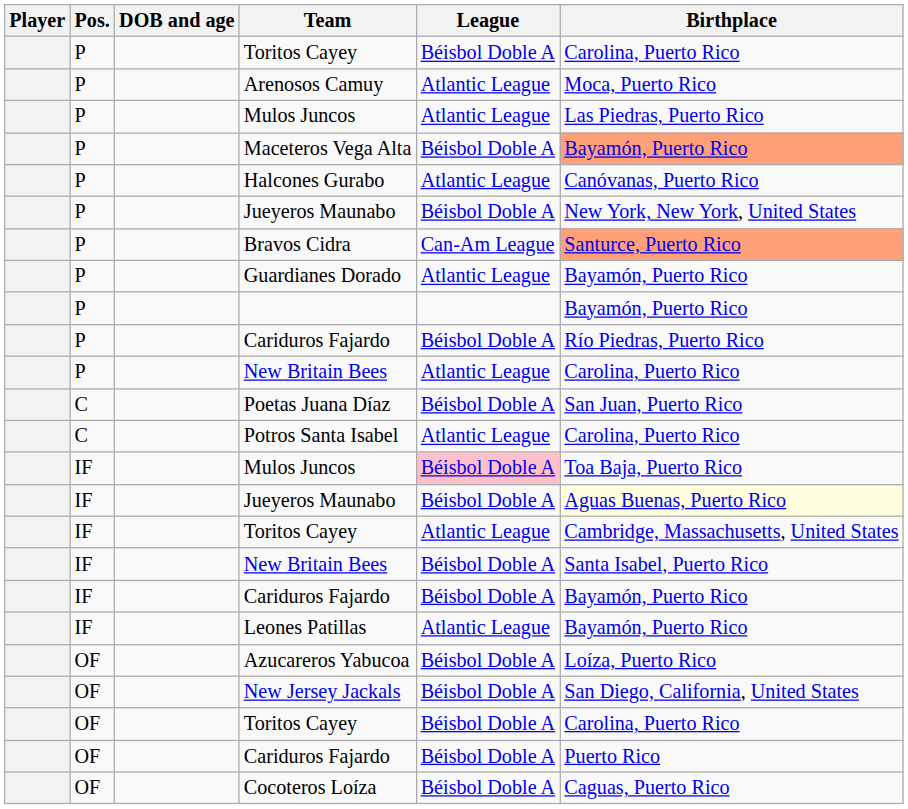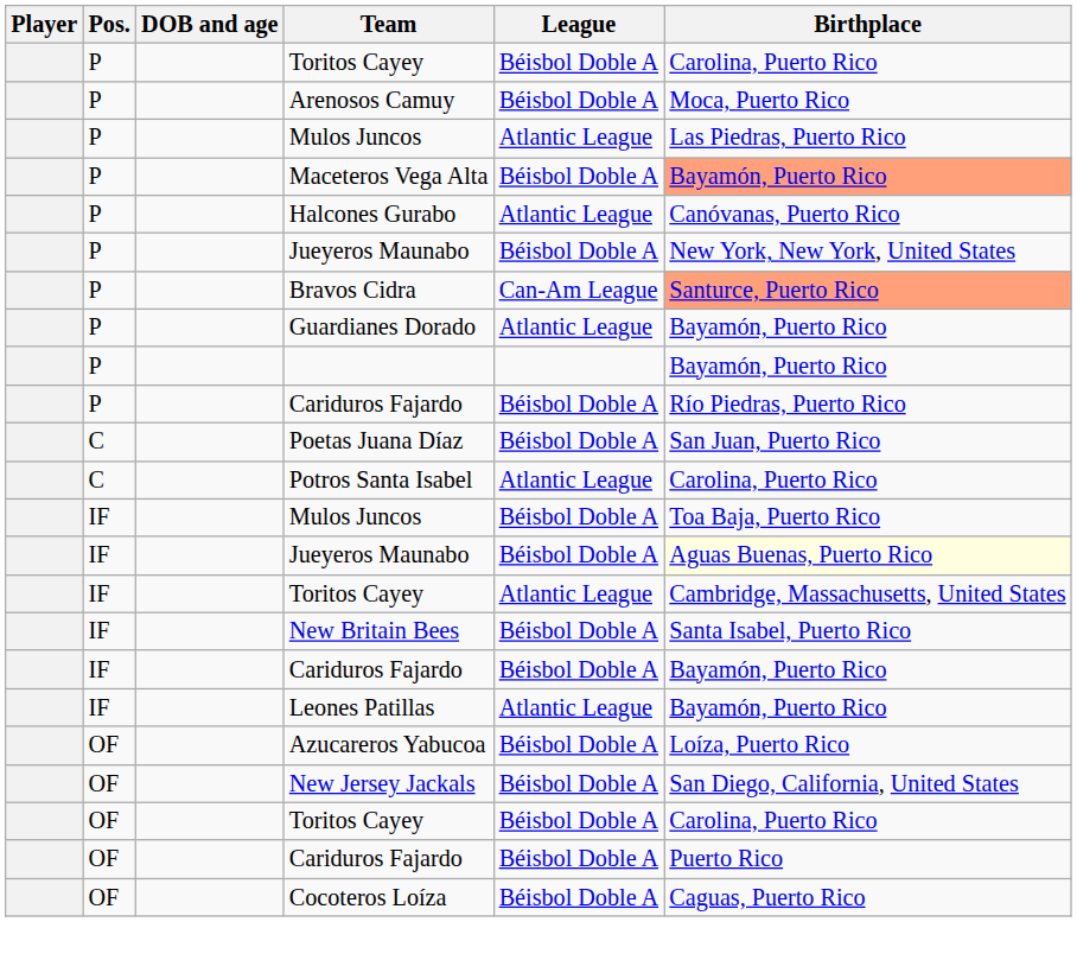 <table class="wikitable sortable plainrowheaders">
 <tr>
 <th scope="col">Player</th>
 <th scope="col">Pos.</th>
 <th scope="col">DOB and age</th>
 <th scope="col">Team</th>
 <th scope="col">League</th>
 <th scope="col">Birthplace</th>
 </tr>
 <tr>
 <th scope="row"></th>
 <td>P</td>
 <td></td>
 <td> Toritos Cayey</td>
 <td><a href='#'>Béisbol Doble A</a></td>
 <td><a href='#'>Carolina, Puerto Rico</a></td>
 </tr>
 <tr>
 <th scope="row"></th>
 <td>P</td>
 <td></td>
 <td> Arenosos Camuy</td>
-<td><a href='#'>Atlantic League</a></td>
+<td><a href='#'>Béisbol Doble A</a></td>
 <td><a href='#'>Moca, Puerto Rico</a></td>
 </tr>
 <tr>
 <th scope="row"></th>
 <td>P</td>
 <td></td>
 <td> Mulos Juncos</td>
 <td><a href='#'>Atlantic League</a></td>
 <td><a href='#'>Las Piedras, Puerto Rico</a></td>
 </tr>
 <tr>
 <th scope="row"></th>
 <td>P</td>
 <td></td>
 <td> Maceteros Vega Alta</td>
 <td><a href='#'>Béisbol Doble A</a></td>
 <td style="background: lightsalmon;"><a href='#'>Bayamón, Puerto Rico</a></td>
 </tr>
 <tr>
 <th scope="row"></th>
 <td>P</td>
 <td></td>
 <td> Halcones Gurabo</td>
 <td><a href='#'>Atlantic League</a></td>
 <td><a href='#'>Canóvanas, Puerto Rico</a></td>
 </tr>
 <tr>
 <th scope="row"></th>
 <td>P</td>
 <td></td>
 <td> Jueyeros Maunabo</td>
 <td><a href='#'>Béisbol Doble A</a></td>
 <td><a href='#'>New York, New York</a>, <a href='#'>United States</a></td>
 </tr>
 <tr>
 <th scope="row"></th>
 <td>P</td>
 <td></td>
 <td> Bravos Cidra</td>
 <td><a href='#'>Can-Am League</a></td>
 <td style="background: lightsalmon;"><a href='#'>Santurce, Puerto Rico</a></td>
 </tr>
 <tr>
 <th scope="row"></th>
 <td>P</td>
 <td></td>
 <td> Guardianes Dorado</td>
 <td><a href='#'>Atlantic League</a></td>
 <td><a href='#'>Bayamón, Puerto Rico</a></td>
 </tr>
 <tr>
 <th scope="row"></th>
 <td>P</td>
 <td></td>
 <td></td>
 <td></td>
 <td><a href='#'>Bayamón, Puerto Rico</a></td>
 </tr>
 <tr>
 <th scope="row"></th>
 <td>P</td>
 <td></td>
 <td> Cariduros Fajardo</td>
 <td><a href='#'>Béisbol Doble A</a></td>
 <td><a href='#'>Río Piedras, Puerto Rico</a></td>
 </tr>
 <tr>
 <th scope="row"></th>
-<td>P</td>
-<td></td>
-<td> <a href='#'>New Britain Bees</a></td>
-<td><a href='#'>Atlantic League</a></td>
-<td><a href='#'>Carolina, Puerto Rico</a></td>
-</tr>
-<tr>
-<th scope="row"></th>
 <td>C</td>
 <td></td>
 <td> Poetas Juana Díaz</td>
 <td><a href='#'>Béisbol Doble A</a></td>
 <td><a href='#'>San Juan, Puerto Rico</a></td>
 </tr>
 <tr>
 <th scope="row"></th>
 <td>C</td>
 <td></td>
 <td> Potros Santa Isabel</td>
 <td><a href='#'>Atlantic League</a></td>
 <td><a href='#'>Carolina, Puerto Rico</a></td>
 </tr>
 <tr>
 <th scope="row"></th>
 <td>IF</td>
 <td></td>
 <td> Mulos Juncos</td>
-<td style="background: pink;"><a href='#'>Béisbol Doble A</a></td>
+<td><a href='#'>Béisbol Doble A</a></td>
 <td><a href='#'>Toa Baja, Puerto Rico</a></td>
 </tr>
 <tr>
 <th scope="row"></th>
 <td>IF</td>
 <td></td>
 <td> Jueyeros Maunabo</td>
 <td><a href='#'>Béisbol Doble A</a></td>
 <td style="background: lightyellow;"><a href='#'>Aguas Buenas, Puerto Rico</a></td>
 </tr>
 <tr>
 <th scope="row"></th>
 <td>IF</td>
 <td></td>
 <td> Toritos Cayey</td>
 <td><a href='#'>Atlantic League</a></td>
 <td><a href='#'>Cambridge, Massachusetts</a>, <a href='#'>United States</a></td>
 </tr>
 <tr>
 <th scope="row"></th>
 <td>IF</td>
 <td></td>
 <td> <a href='#'>New Britain Bees</a></td>
 <td><a href='#'>Béisbol Doble A</a></td>
 <td><a href='#'>Santa Isabel, Puerto Rico</a></td>
 </tr>
 <tr>
 <th scope="row"></th>
 <td>IF</td>
 <td></td>
 <td> Cariduros Fajardo</td>
 <td><a href='#'>Béisbol Doble A</a></td>
 <td><a href='#'>Bayamón, Puerto Rico</a></td>
 </tr>
 <tr>
 <th scope="row"></th>
 <td>IF</td>
 <td></td>
 <td> Leones Patillas</td>
 <td><a href='#'>Atlantic League</a></td>
 <td><a href='#'>Bayamón, Puerto Rico</a></td>
 </tr>
 <tr>
 <th scope="row"></th>
 <td>OF</td>
 <td></td>
 <td> Azucareros Yabucoa</td>
 <td><a href='#'>Béisbol Doble A</a></td>
 <td><a href='#'>Loíza, Puerto Rico</a></td>
 </tr>
 <tr>
 <th scope="row"></th>
 <td>OF</td>
 <td></td>
 <td> <a href='#'>New Jersey Jackals</a></td>
 <td><a href='#'>Béisbol Doble A</a></td>
 <td><a href='#'>San Diego, California</a>, <a href='#'>United States</a></td>
 </tr>
 <tr>
 <th scope="row"></th>
 <td>OF</td>
 <td></td>
 <td> Toritos Cayey</td>
 <td><a href='#'>Béisbol Doble A</a></td>
 <td><a href='#'>Carolina, Puerto Rico</a></td>
 </tr>
 <tr>
 <th scope="row"></th>
 <td>OF</td>
 <td></td>
 <td> Cariduros Fajardo</td>
 <td><a href='#'>Béisbol Doble A</a></td>
 <td><a href='#'>Puerto Rico</a></td>
 </tr>
 <tr>
 <th scope="row"></th>
 <td>OF</td>
 <td></td>
 <td> Cocoteros Loíza</td>
 <td><a href='#'>Béisbol Doble A</a></td>
 <td><a href='#'>Caguas, Puerto Rico</a></td>
 </tr>
 </table>
